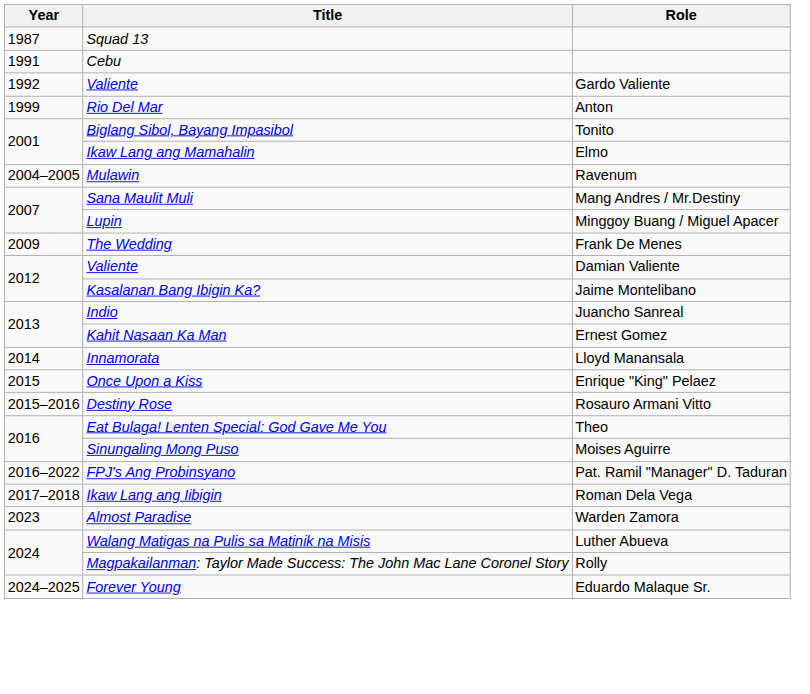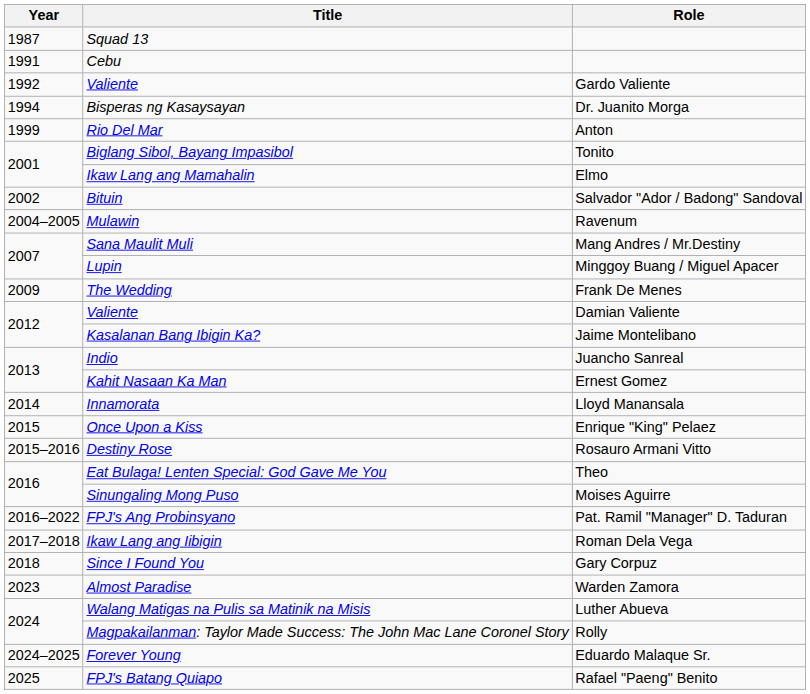 <table class="wikitable sortable">
 <tr>
 <th>Year</th>
 <th>Title</th>
 <th>Role</th>
 </tr>
 <tr>
 <td>1987</td>
 <td><em>Squad 13</em></td>
 <td></td>
 </tr>
 <tr>
 <td>1991</td>
 <td><em>Cebu</em></td>
 <td></td>
 </tr>
 <tr>
 <td>1992</td>
 <td><em><a href='#'>Valiente</a></em></td>
 <td>Gardo Valiente</td>
 </tr>
 <tr>
+<td>1994</td>
+<td><em>Bisperas ng Kasaysayan</em></td>
+<td>Dr. Juanito Morga</td>
+</tr>
+<tr>
 <td>1999</td>
 <td><em><a href='#'>Rio Del Mar</a></em></td>
 <td>Anton</td>
 </tr>
 <tr>
 <td rowspan="2">2001</td>
 <td><em><a href='#'>Biglang Sibol, Bayang Impasibol</a></em></td>
 <td>Tonito</td>
 </tr>
 <tr>
 <td><em><a href='#'>Ikaw Lang ang Mamahalin</a></em></td>
 <td>Elmo</td>
+</tr>
+<tr>
+<td>2002</td>
+<td><em><a href='#'>Bituin</a></em></td>
+<td>Salvador "Ador / Badong" Sandoval</td>
 </tr>
 <tr>
 <td>2004–2005</td>
 <td><em><a href='#'>Mulawin</a></em></td>
 <td>Ravenum</td>
 </tr>
 <tr>
 <td rowspan="2">2007</td>
 <td><em><a href='#'>Sana Maulit Muli</a></em></td>
 <td>Mang Andres / Mr.Destiny</td>
 </tr>
 <tr>
 <td><em><a href='#'>Lupin</a></em></td>
 <td>Minggoy Buang / Miguel Apacer</td>
 </tr>
 <tr>
 <td>2009</td>
 <td><em><a href='#'>The Wedding</a></em></td>
 <td>Frank De Menes</td>
 </tr>
 <tr>
 <td rowspan="2">2012</td>
 <td><em><a href='#'>Valiente</a></em></td>
 <td>Damian Valiente</td>
 </tr>
 <tr>
 <td><em><a href='#'>Kasalanan Bang Ibigin Ka?</a></em></td>
 <td>Jaime Montelibano</td>
 </tr>
 <tr>
 <td rowspan="2">2013</td>
 <td><em><a href='#'>Indio</a></em></td>
 <td>Juancho Sanreal</td>
 </tr>
 <tr>
 <td><em><a href='#'>Kahit Nasaan Ka Man</a></em></td>
 <td>Ernest Gomez</td>
 </tr>
 <tr>
 <td>2014</td>
 <td><em><a href='#'>Innamorata</a></em></td>
 <td>Lloyd Manansala</td>
 </tr>
 <tr>
 <td>2015</td>
 <td><em><a href='#'>Once Upon a Kiss</a></em></td>
 <td>Enrique "King" Pelaez</td>
 </tr>
 <tr>
 <td>2015–2016</td>
 <td><em><a href='#'>Destiny Rose</a></em></td>
 <td>Rosauro Armani Vitto</td>
 </tr>
 <tr>
 <td rowspan="2">2016</td>
 <td><em><a href='#'>Eat Bulaga! Lenten Special: God Gave Me You</a></em></td>
 <td>Theo</td>
 </tr>
 <tr>
 <td><em><a href='#'>Sinungaling Mong Puso</a></em></td>
 <td>Moises Aguirre</td>
 </tr>
 <tr>
 <td>2016–2022</td>
 <td><em><a href='#'>FPJ's Ang Probinsyano</a></em></td>
 <td>Pat. Ramil "Manager" D. Taduran</td>
 </tr>
 <tr>
 <td>2017–2018</td>
 <td><em><a href='#'>Ikaw Lang ang Iibigin</a></em></td>
 <td>Roman Dela Vega</td>
 </tr>
 <tr>
+<td>2018</td>
+<td><em><a href='#'>Since I Found You</a></em></td>
+<td>Gary Corpuz</td>
+</tr>
+<tr>
 <td>2023</td>
 <td><em><a href='#'>Almost Paradise</a></em></td>
 <td>Warden Zamora</td>
 </tr>
 <tr>
 <td rowspan="2">2024</td>
 <td><em><a href='#'>Walang Matigas na Pulis sa Matinik na Misis</a></em></td>
 <td>Luther Abueva</td>
 </tr>
 <tr>
 <td><em><a href='#'>Magpakailanman</a>: Taylor Made Success: The John Mac Lane Coronel Story</em></td>
 <td>Rolly</td>
 </tr>
 <tr>
 <td>2024–2025</td>
 <td><em><a href='#'>Forever Young</a></em></td>
 <td>Eduardo Malaque Sr.</td>
 </tr>
+<tr>
+<td>2025</td>
+<td><em><a href='#'>FPJ's Batang Quiapo</a></em></td>
+<td>Rafael "Paeng" Benito</td>
+</tr>
 </table>
